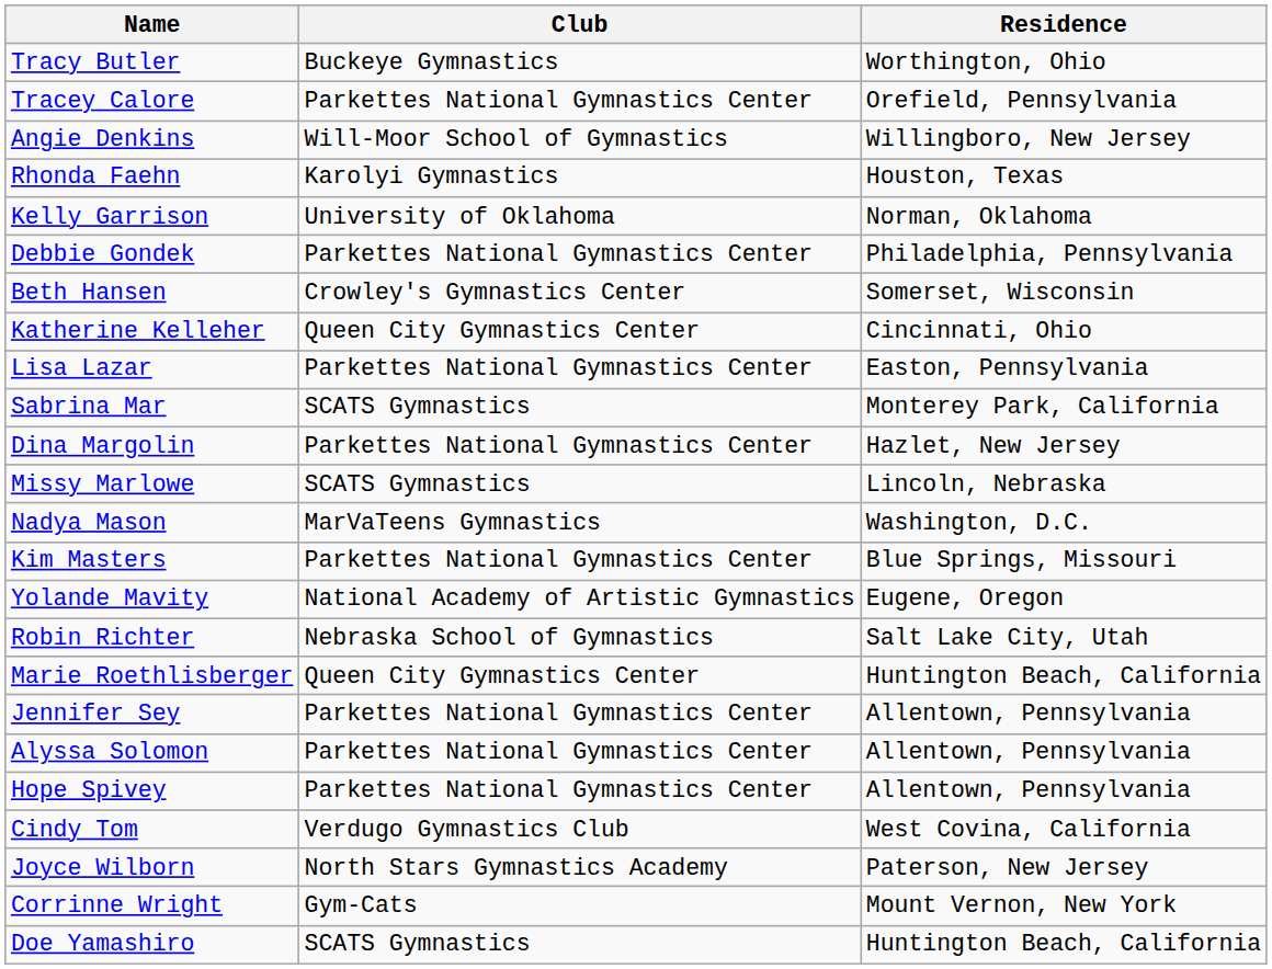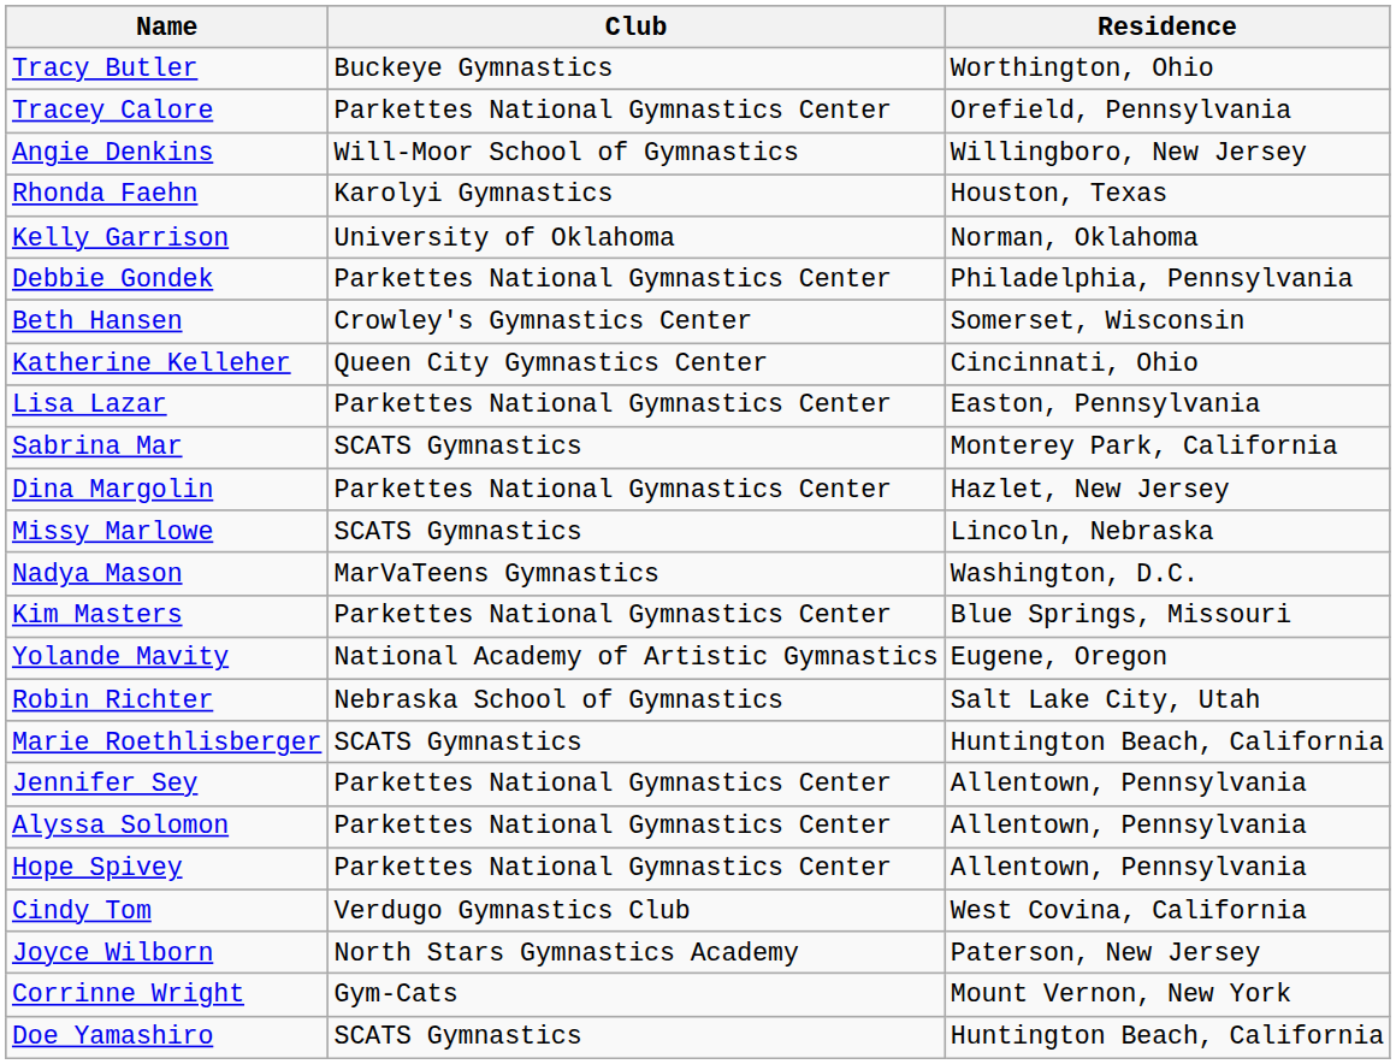 <table class="wikitable">
 <tr>
 <th>Name</th>
 <th>Club</th>
 <th>Residence</th>
 </tr>
 <tr>
 <td><a href='#'>Tracy Butler</a></td>
 <td>Buckeye Gymnastics</td>
 <td>Worthington, Ohio</td>
 </tr>
 <tr>
 <td><a href='#'>Tracey Calore</a></td>
 <td>Parkettes National Gymnastics Center</td>
 <td>Orefield, Pennsylvania</td>
 </tr>
 <tr>
 <td><a href='#'>Angie Denkins</a></td>
 <td>Will-Moor School of Gymnastics</td>
 <td>Willingboro, New Jersey</td>
 </tr>
 <tr>
 <td><a href='#'>Rhonda Faehn</a></td>
 <td>Karolyi Gymnastics</td>
 <td>Houston, Texas</td>
 </tr>
 <tr>
 <td><a href='#'>Kelly Garrison</a></td>
 <td>University of Oklahoma</td>
 <td>Norman, Oklahoma</td>
 </tr>
 <tr>
 <td><a href='#'>Debbie Gondek</a></td>
 <td>Parkettes National Gymnastics Center</td>
 <td>Philadelphia, Pennsylvania</td>
 </tr>
 <tr>
 <td><a href='#'>Beth Hansen</a></td>
 <td>Crowley's Gymnastics Center</td>
 <td>Somerset, Wisconsin</td>
 </tr>
 <tr>
 <td><a href='#'>Katherine Kelleher</a></td>
 <td>Queen City Gymnastics Center</td>
 <td>Cincinnati, Ohio</td>
 </tr>
 <tr>
 <td><a href='#'>Lisa Lazar</a></td>
 <td>Parkettes National Gymnastics Center</td>
 <td>Easton, Pennsylvania</td>
 </tr>
 <tr>
 <td><a href='#'>Sabrina Mar</a></td>
 <td>SCATS Gymnastics</td>
 <td>Monterey Park, California</td>
 </tr>
 <tr>
 <td><a href='#'>Dina Margolin</a></td>
 <td>Parkettes National Gymnastics Center</td>
 <td>Hazlet, New Jersey</td>
 </tr>
 <tr>
 <td><a href='#'>Missy Marlowe</a></td>
 <td>SCATS Gymnastics</td>
 <td>Lincoln, Nebraska</td>
 </tr>
 <tr>
 <td><a href='#'>Nadya Mason</a></td>
 <td>MarVaTeens Gymnastics</td>
 <td>Washington, D.C.</td>
 </tr>
 <tr>
 <td><a href='#'>Kim Masters</a></td>
 <td>Parkettes National Gymnastics Center</td>
 <td>Blue Springs, Missouri</td>
 </tr>
 <tr>
 <td><a href='#'>Yolande Mavity</a></td>
 <td>National Academy of Artistic Gymnastics</td>
 <td>Eugene, Oregon</td>
 </tr>
 <tr>
 <td><a href='#'>Robin Richter</a></td>
 <td>Nebraska School of Gymnastics</td>
 <td>Salt Lake City, Utah</td>
 </tr>
 <tr>
 <td><a href='#'>Marie Roethlisberger</a></td>
-<td>Queen City Gymnastics Center</td>
+<td>SCATS Gymnastics</td>
 <td>Huntington Beach, California</td>
 </tr>
 <tr>
 <td><a href='#'>Jennifer Sey</a></td>
 <td>Parkettes National Gymnastics Center</td>
 <td>Allentown, Pennsylvania</td>
 </tr>
 <tr>
 <td><a href='#'>Alyssa Solomon</a></td>
 <td>Parkettes National Gymnastics Center</td>
 <td>Allentown, Pennsylvania</td>
 </tr>
 <tr>
 <td><a href='#'>Hope Spivey</a></td>
 <td>Parkettes National Gymnastics Center</td>
 <td>Allentown, Pennsylvania</td>
 </tr>
 <tr>
 <td><a href='#'>Cindy Tom</a></td>
 <td>Verdugo Gymnastics Club</td>
 <td>West Covina, California</td>
 </tr>
 <tr>
 <td><a href='#'>Joyce Wilborn</a></td>
 <td>North Stars Gymnastics Academy</td>
 <td>Paterson, New Jersey</td>
 </tr>
 <tr>
 <td><a href='#'>Corrinne Wright</a></td>
 <td>Gym-Cats</td>
 <td>Mount Vernon, New York</td>
 </tr>
 <tr>
 <td><a href='#'>Doe Yamashiro</a></td>
 <td>SCATS Gymnastics</td>
 <td>Huntington Beach, California</td>
 </tr>
 </table>
